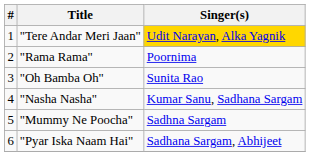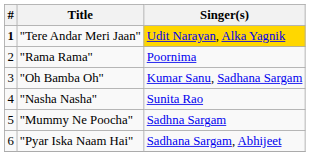 <table class="wikitable" style="font-size:95%;">
 <tr>
 <th>#</th>
 <th>Title</th>
 <th>Singer(s)</th>
 </tr>
 <tr>
-<td>1</td>
+<td><strong>1</strong></td>
 <td>"Tere Andar Meri Jaan"</td>
 <td style="background: gold;"><a href='#'>Udit Narayan</a>, <a href='#'>Alka Yagnik</a></td>
 </tr>
 <tr>
 <td>2</td>
 <td>"Rama Rama"</td>
 <td><a href='#'>Poornima</a></td>
 </tr>
 <tr>
 <td>3</td>
 <td>"Oh Bamba Oh"</td>
-<td><a href='#'>Sunita Rao</a></td>
+<td><a href='#'>Kumar Sanu</a>, <a href='#'>Sadhana Sargam</a></td>
 </tr>
 <tr>
 <td>4</td>
 <td>"Nasha Nasha"</td>
-<td><a href='#'>Kumar Sanu</a>, <a href='#'>Sadhana Sargam</a></td>
+<td><a href='#'>Sunita Rao</a></td>
 </tr>
 <tr>
 <td>5</td>
 <td>"Mummy Ne Poocha"</td>
 <td><a href='#'>Sadhna Sargam</a></td>
 </tr>
 <tr>
 <td>6</td>
 <td>"Pyar Iska Naam Hai"</td>
 <td><a href='#'>Sadhana Sargam</a>, <a href='#'>Abhijeet</a></td>
 </tr>
 <tr>
 </tr>
 </table>
